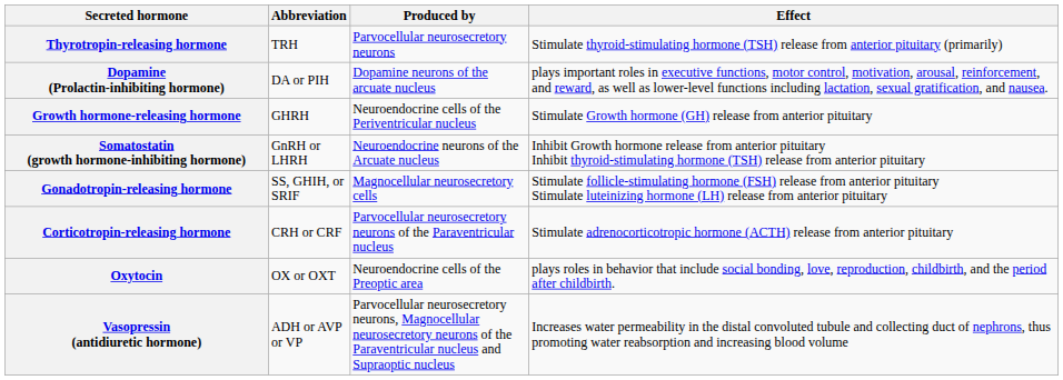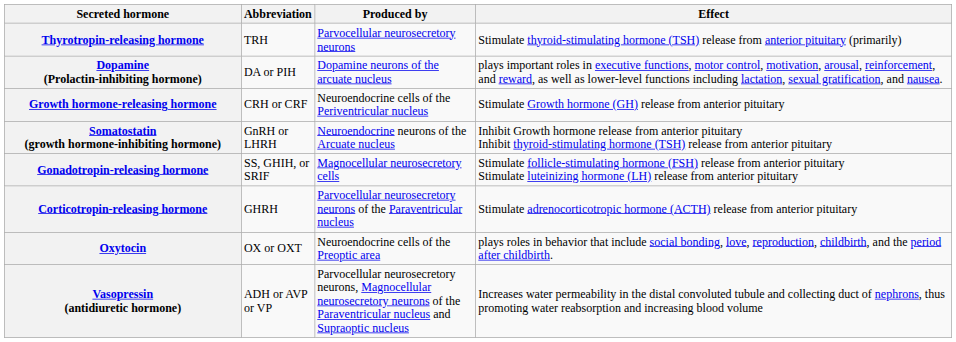 <table class="wikitable" width=100%>
 <tr>
 <th width=25%>Secreted hormone</th>
 <th width=6%>Abbreviation</th>
 <th width=17%>Produced by</th>
 <th>Effect</th>
 </tr>
 <tr>
 <th><a href='#'>Thyrotropin-releasing hormone</a></th>
 <td>TRH</td>
 <td><a href='#'>Parvocellular neurosecretory neurons</a></td>
 <td>Stimulate <a href='#'>thyroid-stimulating hormone (TSH)</a> release from <a href='#'>anterior pituitary</a> (primarily)</td>
 </tr>
 <tr>
 <th><a href='#'>Dopamine</a> <br>(Prolactin-inhibiting hormone)</th>
 <td>DA or PIH</td>
 <td><a href='#'>Dopamine neurons of the arcuate nucleus</a></td>
 <td>plays important roles in <a href='#'>executive functions</a>, <a href='#'>motor control</a>, <a href='#'>motivation</a>, <a href='#'>arousal</a>, <a href='#'>reinforcement</a>, and <a href='#'>reward</a>, as well as lower-level functions including <a href='#'>lactation</a>, <a href='#'>sexual gratification</a>, and <a href='#'>nausea</a>.</td>
 </tr>
 <tr>
 <th><a href='#'>Growth hormone-releasing hormone</a></th>
-<td>GHRH</td>
+<td>CRH or CRF</td>
 <td>Neuroendocrine cells of the <a href='#'>Periventricular nucleus</a></td>
 <td>Stimulate <a href='#'>Growth hormone (GH)</a> release from anterior pituitary</td>
 </tr>
 <tr>
 <th><a href='#'>Somatostatin</a> <br>(growth hormone-inhibiting hormone)</th>
 <td>GnRH or LHRH</td>
 <td><a href='#'>Neuroendocrine</a> neurons of the <a href='#'>Arcuate nucleus</a></td>
 <td>Inhibit Growth hormone release from anterior pituitary <br>Inhibit <a href='#'>thyroid-stimulating hormone (TSH)</a> release from anterior pituitary</td>
 </tr>
 <tr>
 <th><a href='#'>Gonadotropin-releasing hormone</a></th>
 <td>SS, GHIH, or SRIF</td>
 <td><a href='#'>Magnocellular neurosecretory cells</a></td>
 <td>Stimulate <a href='#'>follicle-stimulating hormone (FSH)</a> release from anterior pituitary <br>Stimulate <a href='#'>luteinizing hormone (LH)</a> release from anterior pituitary</td>
 </tr>
 <tr>
 <th><a href='#'>Corticotropin-releasing hormone</a></th>
-<td>CRH or CRF</td>
+<td>GHRH</td>
 <td><a href='#'>Parvocellular neurosecretory neurons</a> of the <a href='#'>Paraventricular nucleus</a></td>
 <td>Stimulate <a href='#'>adrenocorticotropic hormone (ACTH)</a> release from anterior pituitary</td>
 </tr>
 <tr>
 <th><a href='#'>Oxytocin</a></th>
 <td>OX or OXT</td>
 <td>Neuroendocrine cells of the <a href='#'>Preoptic area</a></td>
 <td>plays roles in behavior that include <a href='#'>social bonding</a>, <a href='#'>love</a>, <a href='#'>reproduction</a>, <a href='#'>childbirth</a>, and the <a href='#'>period after childbirth</a>.</td>
 </tr>
 <tr>
 <th><a href='#'>Vasopressin</a> <br>(antidiuretic hormone)</th>
 <td>ADH or AVP or VP</td>
 <td>Parvocellular neurosecretory neurons, <a href='#'>Magnocellular neurosecretory neurons</a> of the <a href='#'>Paraventricular nucleus</a> and <a href='#'>Supraoptic nucleus</a></td>
 <td>Increases water permeability in the distal convoluted tubule and collecting duct of <a href='#'>nephrons</a>, thus promoting water reabsorption and increasing blood volume</td>
 </tr>
 </table>
